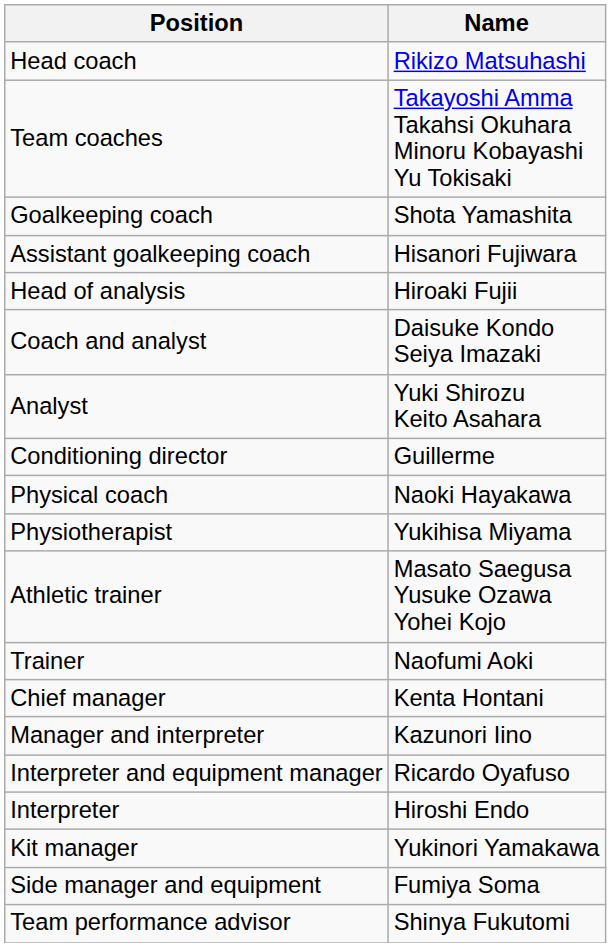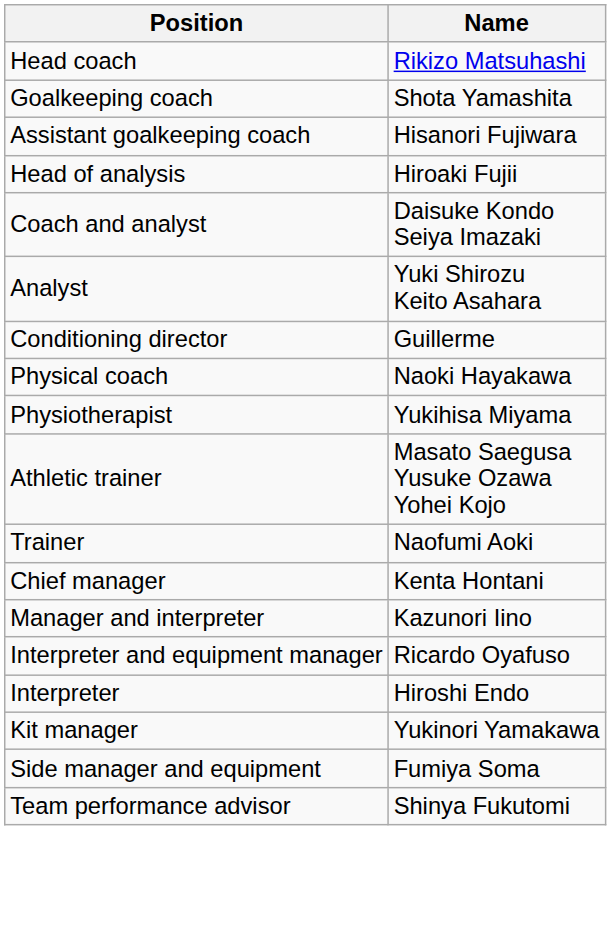 <table class="wikitable">
 <tr>
 <th>Position</th>
 <th>Name</th>
 </tr>
 <tr>
 <td>Head coach</td>
 <td> <a href='#'>Rikizo Matsuhashi</a></td>
-</tr>
-<tr>
-<td>Team coaches</td>
-<td> <a href='#'>Takayoshi Amma</a> <br>  Takahsi Okuhara <br> Minoru Kobayashi <br> Yu Tokisaki</td>
 </tr>
 <tr>
 <td>Goalkeeping coach</td>
 <td> Shota Yamashita</td>
 </tr>
 <tr>
 <td>Assistant goalkeeping coach</td>
 <td> Hisanori Fujiwara</td>
 </tr>
 <tr>
 <td>Head of analysis</td>
 <td> Hiroaki Fujii</td>
 </tr>
 <tr>
 <td>Coach and analyst</td>
 <td> Daisuke Kondo <br>  Seiya Imazaki</td>
 </tr>
 <tr>
 <td>Analyst</td>
 <td> Yuki Shirozu <br>  Keito Asahara</td>
 </tr>
 <tr>
 <td>Conditioning director</td>
 <td> Guillerme</td>
 </tr>
 <tr>
 <td>Physical coach</td>
 <td> Naoki Hayakawa</td>
 </tr>
 <tr>
 <td>Physiotherapist</td>
 <td> Yukihisa Miyama</td>
 </tr>
 <tr>
 <td>Athletic trainer</td>
 <td> Masato Saegusa <br> Yusuke Ozawa <br> Yohei Kojo</td>
 </tr>
 <tr>
 <td>Trainer</td>
 <td> Naofumi Aoki</td>
 </tr>
 <tr>
 <td>Chief manager</td>
 <td> Kenta Hontani</td>
 </tr>
 <tr>
 <td>Manager and interpreter</td>
 <td> Kazunori Iino</td>
 </tr>
 <tr>
 <td>Interpreter and equipment manager</td>
 <td> Ricardo Oyafuso</td>
 </tr>
 <tr>
 <td>Interpreter</td>
 <td> Hiroshi Endo</td>
 </tr>
 <tr>
 <td>Kit manager</td>
 <td> Yukinori Yamakawa</td>
 </tr>
 <tr>
 <td>Side manager and equipment</td>
 <td> Fumiya Soma</td>
 </tr>
 <tr>
 <td>Team performance advisor</td>
 <td> Shinya Fukutomi</td>
 </tr>
 </table>
